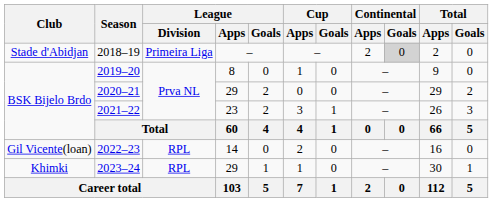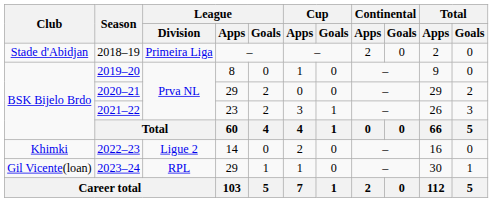 <table class="wikitable" style="text-align:center">
 <tr>
 <th rowspan="2">Club</th>
 <th rowspan="2">Season</th>
 <th colspan="3">League</th>
 <th colspan="2">Cup</th>
 <th colspan="2">Continental</th>
 <th colspan="2">Total</th>
 </tr>
 <tr>
 <th>Division</th>
 <th>Apps</th>
 <th>Goals</th>
 <th>Apps</th>
 <th>Goals</th>
 <th>Apps</th>
 <th>Goals</th>
 <th>Apps</th>
 <th>Goals</th>
 </tr>
 <tr>
 <td><a href='#'>Stade d'Abidjan</a></td>
 <td>2018–19</td>
 <td><a href='#'>Primeira Liga</a></td>
 <td colspan="2">–</td>
 <td colspan="2">–</td>
 <td>2</td>
-<td style="background: lightgrey;">0</td>
+<td>0</td>
 <td>2</td>
 <td>0</td>
 </tr>
 <tr>
 <td rowspan="4"><a href='#'>BSK Bijelo Brdo</a></td>
 <td><a href='#'>2019–20</a></td>
 <td rowspan="3"><a href='#'>Prva NL</a></td>
 <td>8</td>
 <td>0</td>
 <td>1</td>
 <td>0</td>
 <td colspan="2">–</td>
 <td>9</td>
 <td>0</td>
 </tr>
 <tr>
 <td><a href='#'>2020–21</a></td>
 <td>29</td>
 <td>2</td>
 <td>0</td>
 <td>0</td>
 <td colspan="2">–</td>
 <td>29</td>
 <td>2</td>
 </tr>
 <tr>
 <td><a href='#'>2021–22</a></td>
 <td>23</td>
 <td>2</td>
 <td>3</td>
 <td>1</td>
 <td colspan="2">–</td>
 <td>26</td>
 <td>3</td>
 </tr>
 <tr>
 <th colspan="2">Total</th>
 <th>60</th>
 <th>4</th>
 <th>4</th>
 <th>1</th>
 <th>0</th>
 <th>0</th>
 <th>66</th>
 <th>5</th>
 </tr>
 <tr>
-<td><a href='#'>Gil Vicente</a>(loan)</td>
+<td><a href='#'>Khimki</a></td>
 <td><a href='#'>2022–23</a></td>
-<td><a href='#'>RPL</a></td>
+<td><a href='#'>Ligue 2</a></td>
 <td>14</td>
 <td>0</td>
 <td>2</td>
 <td>0</td>
 <td colspan="2">–</td>
 <td>16</td>
 <td>0</td>
 </tr>
 <tr>
-<td><a href='#'>Khimki</a></td>
+<td><a href='#'>Gil Vicente</a>(loan)</td>
 <td><a href='#'>2023–24</a></td>
 <td><a href='#'>RPL</a></td>
 <td>29</td>
 <td>1</td>
 <td>1</td>
 <td>0</td>
 <td colspan="2">–</td>
 <td>30</td>
 <td>1</td>
 </tr>
 <tr>
 <th colspan="3">Career total</th>
 <th>103</th>
 <th>5</th>
 <th>7</th>
 <th>1</th>
 <th>2</th>
 <th>0</th>
 <th>112</th>
 <th>5</th>
 </tr>
 </table>
